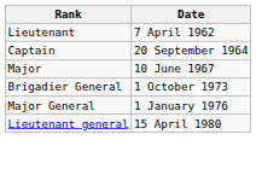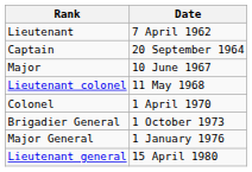 <table class=wikitable>
 <tr>
 <th>Rank</th>
 <th>Date</th>
 </tr>
 <tr>
 <td>Lieutenant</td>
 <td>7 April 1962</td>
 </tr>
 <tr>
 <td>Captain</td>
 <td>20 September 1964</td>
 </tr>
 <tr>
 <td>Major</td>
 <td>10 June 1967</td>
 </tr>
 <tr>
+<td><a href='#'>Lieutenant colonel</a></td>
+<td>11 May 1968</td>
+</tr>
+<tr>
+<td>Colonel</td>
+<td>1 April 1970</td>
+</tr>
+<tr>
 <td>Brigadier General</td>
 <td>1 October 1973</td>
 </tr>
 <tr>
 <td>Major General</td>
 <td>1 January 1976</td>
 </tr>
 <tr>
 <td><a href='#'>Lieutenant general</a></td>
 <td>15 April 1980</td>
 </tr>
 </table>
